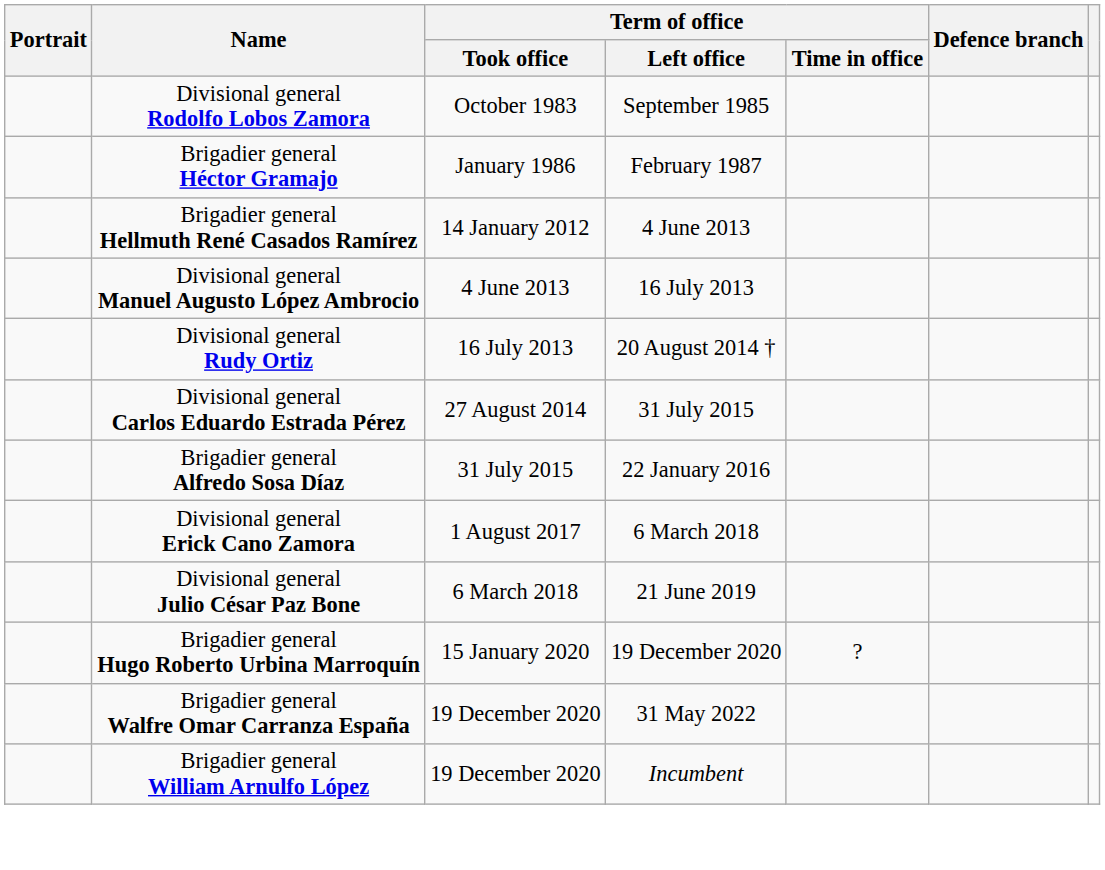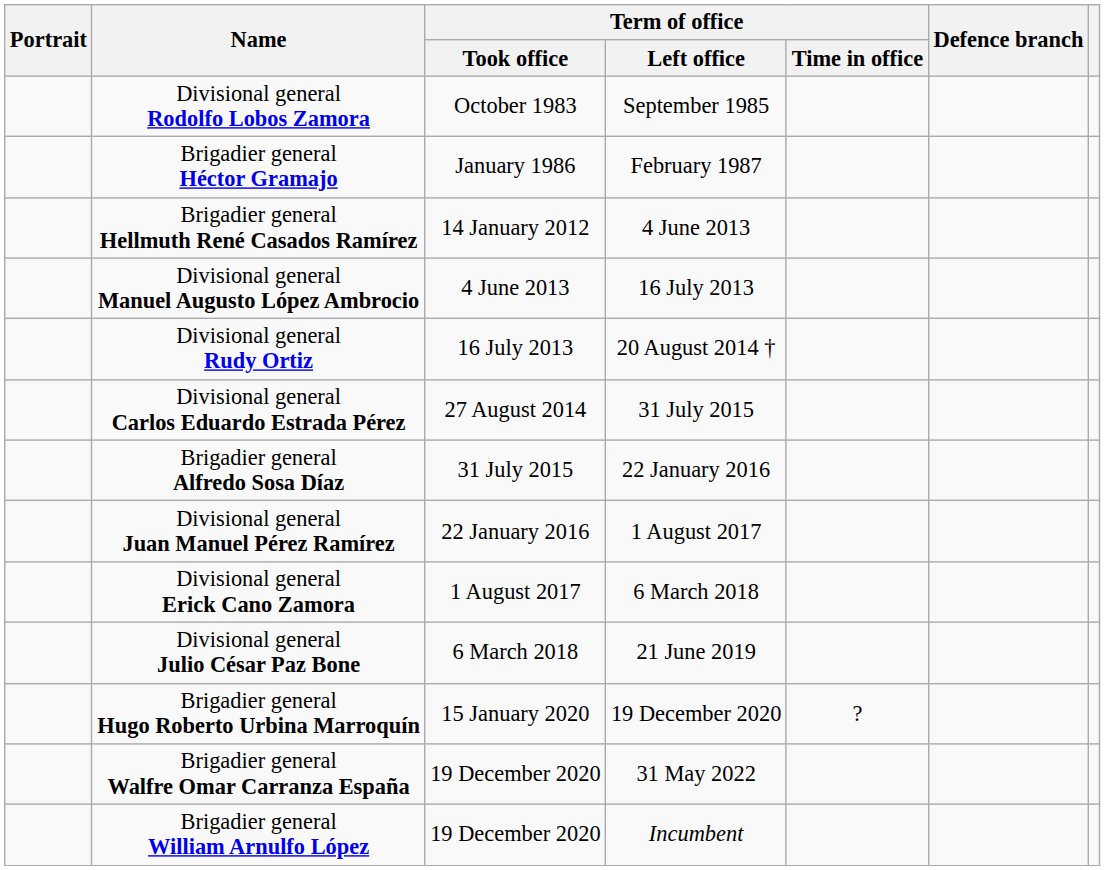 <table class="wikitable" style="text-align:center">
 <tr>
 <th rowspan=2>Portrait</th>
 <th rowspan=2>Name<br></th>
 <th colspan=3>Term of office</th>
 <th rowspan=2>Defence branch</th>
 <th rowspan=2></th>
 </tr>
 <tr>
 <th>Took office</th>
 <th>Left office</th>
 <th>Time in office</th>
 </tr>
 <tr>
 <td></td>
 <td>Divisional general<br><strong><a href='#'>Rodolfo Lobos Zamora</a></strong></td>
 <td>October 1983</td>
 <td>September 1985</td>
 <td></td>
 <td></td>
 <td></td>
 </tr>
 <tr>
 <td></td>
 <td>Brigadier general<br><strong><a href='#'>Héctor Gramajo</a></strong><br></td>
 <td>January 1986</td>
 <td>February 1987</td>
 <td></td>
 <td></td>
 <td></td>
 </tr>
 <tr>
 <td></td>
 <td>Brigadier general<br><strong>Hellmuth René Casados Ramírez</strong></td>
 <td>14 January 2012</td>
 <td>4 June 2013</td>
 <td></td>
 <td></td>
 <td></td>
 </tr>
 <tr>
 <td></td>
 <td>Divisional general<br><strong>Manuel Augusto López Ambrocio</strong></td>
 <td>4 June 2013</td>
 <td>16 July 2013</td>
 <td></td>
 <td></td>
 <td></td>
 </tr>
 <tr>
 <td></td>
 <td>Divisional general<br><strong><a href='#'>Rudy Ortiz</a></strong><br></td>
 <td>16 July 2013</td>
 <td>20 August 2014 †</td>
 <td></td>
 <td></td>
 <td></td>
 </tr>
 <tr>
 <td></td>
 <td>Divisional general<br><strong>Carlos Eduardo Estrada Pérez</strong><br></td>
 <td>27 August 2014</td>
 <td>31 July 2015</td>
 <td></td>
 <td></td>
 <td></td>
 </tr>
 <tr>
 <td></td>
 <td>Brigadier general<br><strong>Alfredo Sosa Díaz</strong></td>
 <td>31 July 2015</td>
 <td>22 January 2016</td>
 <td></td>
 <td></td>
 <td></td>
 </tr>
 <tr>
 <td></td>
+<td>Divisional general<br><strong>Juan Manuel Pérez Ramírez</strong></td>
+<td>22 January 2016</td>
+<td>1 August 2017</td>
+<td></td>
+<td></td>
+<td></td>
+</tr>
+<tr>
+<td></td>
 <td>Divisional general<br><strong>Erick Cano Zamora</strong></td>
 <td>1 August 2017</td>
 <td>6 March 2018</td>
 <td></td>
 <td></td>
 <td></td>
 </tr>
 <tr>
 <td></td>
 <td>Divisional general<br><strong>Julio César Paz Bone</strong><br></td>
 <td>6 March 2018</td>
 <td>21 June 2019</td>
 <td></td>
 <td></td>
 <td></td>
 </tr>
 <tr>
 <td></td>
 <td>Brigadier general<br><strong>Hugo Roberto Urbina Marroquín</strong></td>
 <td>15 January 2020</td>
 <td>19 December 2020</td>
 <td>?</td>
 <td></td>
 <td></td>
 </tr>
 <tr>
 <td></td>
 <td>Brigadier general<br><strong>Walfre Omar Carranza España</strong></td>
 <td>19 December 2020</td>
 <td>31 May 2022</td>
 <td></td>
 <td></td>
 <td></td>
 </tr>
 <tr>
 <td></td>
 <td>Brigadier general<br><strong><a href='#'>William Arnulfo López</a></strong></td>
 <td>19 December 2020</td>
 <td><em>Incumbent</em></td>
 <td></td>
 <td></td>
 <td></td>
 </tr>
 </table>
